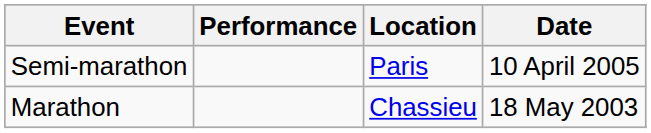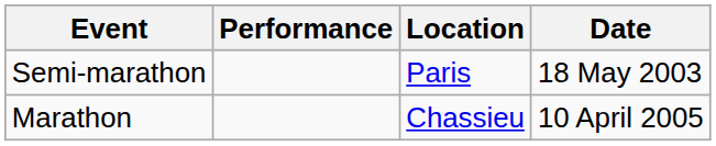 <table class="wikitable" style="border-collapse: collapse; font-size: 95%;">
 <tr>
 <th scope="col">Event</th>
 <th scope="col">Performance</th>
 <th scope="col">Location</th>
 <th scope="col">Date</th>
 </tr>
 <tr>
 <td>Semi-marathon</td>
 <td></td>
 <td><a href='#'>Paris</a></td>
-<td>10 April 2005</td>
+<td>18 May 2003</td>
 </tr>
 <tr>
 <td>Marathon</td>
 <td></td>
 <td><a href='#'>Chassieu</a></td>
-<td>18 May 2003</td>
+<td>10 April 2005</td>
 </tr>
 </table>
